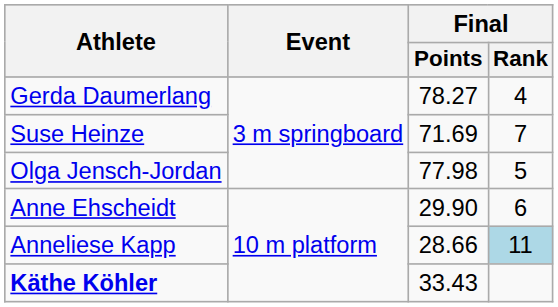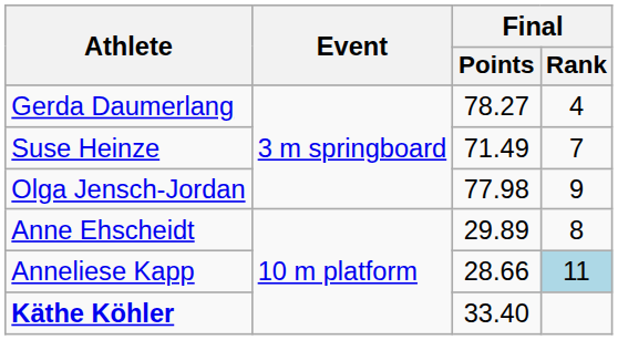 <table class="wikitable" style="font-size:90%;">
 <tr>
 <th rowspan=2>Athlete</th>
 <th rowspan=2>Event</th>
 <th colspan=2>Final</th>
 </tr>
 <tr style="font-size:95%">
 <th>Points</th>
 <th>Rank</th>
 </tr>
 <tr align=center>
 <td align=left><a href='#'>Gerda Daumerlang</a></td>
 <td align=left rowspan=3><a href='#'>3 m springboard</a></td>
 <td>78.27</td>
 <td>4</td>
 </tr>
 <tr align=center>
 <td align=left><a href='#'>Suse Heinze</a></td>
-<td>71.69</td>
+<td>71.49</td>
 <td>7</td>
 </tr>
 <tr align=center>
 <td align=left><a href='#'>Olga Jensch-Jordan</a></td>
 <td>77.98</td>
-<td>5</td>
+<td>9</td>
 </tr>
 <tr align=center>
 <td align=left><a href='#'>Anne Ehscheidt</a></td>
 <td align=left rowspan=3><a href='#'>10 m platform</a></td>
-<td>29.90</td>
-<td>6</td>
+<td>29.89</td>
+<td>8</td>
 </tr>
 <tr align=center>
 <td align=left><a href='#'>Anneliese Kapp</a></td>
 <td>28.66</td>
 <td style="background: lightblue;">11</td>
 </tr>
 <tr align=center>
 <td align=left><strong><a href='#'>Käthe Köhler</a></strong></td>
-<td>33.43</td>
+<td>33.40</td>
 <td></td>
 </tr>
 </table>
